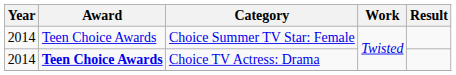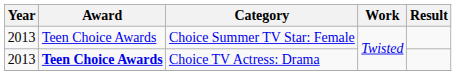 <table class="wikitable plainrowheaders">
 <tr>
 <th>Year</th>
 <th>Award</th>
 <th>Category</th>
 <th>Work</th>
 <th>Result</th>
 </tr>
 <tr>
-<td>2014</td>
+<td>2013</td>
 <td><a href='#'>Teen Choice Awards</a></td>
 <td><a href='#'>Choice Summer TV Star: Female</a></td>
 <td rowspan="2"><em><a href='#'>Twisted</a></em></td>
 <td></td>
 </tr>
 <tr>
-<td>2014</td>
+<td>2013</td>
 <td><strong><a href='#'>Teen Choice Awards</a></strong></td>
 <td><a href='#'>Choice TV Actress: Drama</a></td>
 <td></td>
 </tr>
 <tr>
 </tr>
 </table>
